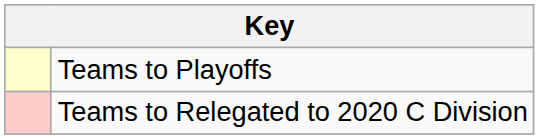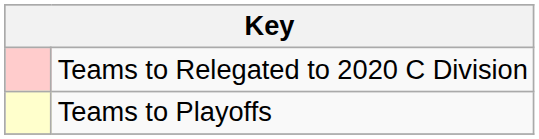 <table class="wikitable" style="text-align: center;">
 <tr>
 <th colspan=2>Key</th>
 </tr>
 <tr>
+<td style="background:#ffcccc; width:20px;"></td>
+<td align=left>Teams to Relegated to 2020 C Division</td>
+</tr>
+<tr>
 <td style="background:#ffffcc; width:20px;"></td>
 <td align=left>Teams to Playoffs</td>
 </tr>
-<tr>
-<td style="background:#ffcccc; width:20px;"></td>
-<td align=left>Teams to Relegated to 2020 C Division</td>
-</tr>
 </table>
